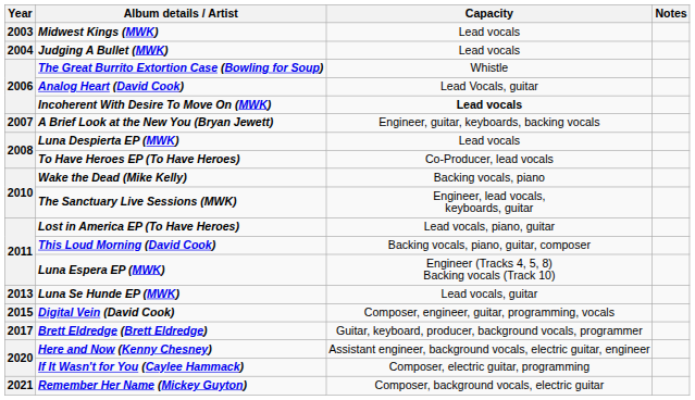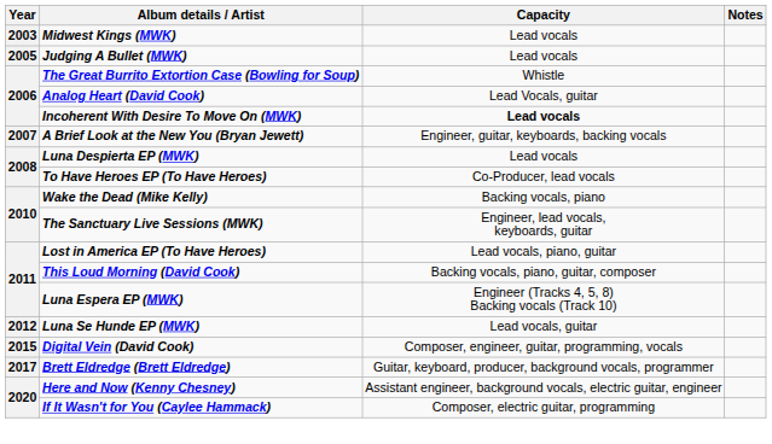 <table class="wikitable" style="text-align:center;">
 <tr>
 <th>Year</th>
 <th>Album details / Artist</th>
 <th>Capacity</th>
 <th>Notes</th>
 </tr>
 <tr>
 <th>2003</th>
 <td align="left"><strong><em>Midwest Kings (<a href='#'>MWK</a>)</em></strong> </td>
 <td>Lead vocals</td>
 <td></td>
 </tr>
 <tr>
-<th>2004</th>
+<th>2005</th>
 <td align="left"><strong><em>Judging A Bullet (<a href='#'>MWK</a>)</em></strong> </td>
 <td>Lead vocals</td>
 <td></td>
 </tr>
 <tr>
 <th rowspan="3">2006</th>
 <td align="left"><strong><em><a href='#'>The Great Burrito Extortion Case</a> (<a href='#'>Bowling for Soup</a>)</em></strong><br></td>
 <td>Whistle</td>
 <td></td>
 </tr>
 <tr>
 <td align="left"><strong><em><a href='#'>Analog Heart</a> (<a href='#'>David Cook</a>)</em></strong><br></td>
 <td>Lead Vocals, guitar</td>
 <td></td>
 </tr>
 <tr>
 <td align="left"><strong><em>Incoherent With Desire To Move On (<a href='#'>MWK</a>)</em></strong> </td>
 <td><strong>Lead vocals</strong></td>
 <td></td>
 </tr>
 <tr>
 <th>2007</th>
 <td align="left"><strong><em>A Brief Look at the New You (Bryan Jewett)</em></strong> </td>
 <td>Engineer, guitar, keyboards, backing vocals</td>
 <td></td>
 </tr>
 <tr>
 <th rowspan="2">2008</th>
 <td align="left"><strong><em>Luna Despierta EP (<a href='#'>MWK</a>)</em></strong> </td>
 <td>Lead vocals</td>
 <td></td>
 </tr>
 <tr>
 <td align="left"><strong><em>To Have Heroes EP (To Have Heroes)</em></strong> </td>
 <td>Co-Producer, lead vocals</td>
 <td></td>
 </tr>
 <tr>
 <th rowspan="2">2010</th>
 <td align="left"><strong><em>Wake the Dead (Mike Kelly) </em></strong> </td>
 <td>Backing vocals, piano</td>
 <td></td>
 </tr>
 <tr>
 <td align="left"><strong><em>The Sanctuary Live Sessions (MWK)</em></strong> </td>
 <td>Engineer, lead vocals, <br>keyboards, guitar</td>
 <td></td>
 </tr>
 <tr>
 <th rowspan="3">2011</th>
 <td align="left"><strong><em>Lost in America EP (To Have Heroes)</em></strong> </td>
 <td>Lead vocals, piano, guitar</td>
 <td></td>
 </tr>
 <tr>
 <td align="left"><strong><em><a href='#'>This Loud Morning</a> (<a href='#'>David Cook</a>)</em></strong> </td>
 <td>Backing vocals, piano, guitar, composer</td>
 <td></td>
 </tr>
 <tr>
 <td align="left"><strong><em>Luna Espera EP (<a href='#'>MWK</a>)</em></strong> </td>
 <td>Engineer (Tracks 4, 5, 8) <br>Backing vocals (Track 10)</td>
 <td></td>
 </tr>
 <tr>
-<th>2013</th>
+<th>2012</th>
 <td align="left"><strong><em>Luna Se Hunde EP (<a href='#'>MWK</a>)</em></strong> </td>
 <td>Lead vocals, guitar</td>
 <td></td>
 </tr>
 <tr>
 <th>2015</th>
 <td align="left"><strong><em><a href='#'>Digital Vein</a> (David Cook)</em></strong> </td>
 <td>Composer, engineer, guitar, programming, vocals</td>
 <td></td>
 </tr>
 <tr>
 <th>2017</th>
 <td align="left"><strong><em><a href='#'>Brett Eldredge</a> (<a href='#'>Brett Eldredge</a>)</em></strong> </td>
 <td>Guitar, keyboard, producer, background vocals, programmer</td>
 <td></td>
 </tr>
 <tr>
 <th rowspan="2">2020</th>
 <td align="left"><strong><em><a href='#'>Here and Now</a> (<a href='#'>Kenny Chesney</a>)</em></strong> </td>
 <td>Assistant engineer, background vocals, electric guitar, engineer</td>
 <td></td>
 </tr>
 <tr>
 <td align="left"><strong><em><a href='#'>If It Wasn't for You</a> (<a href='#'>Caylee Hammack</a>)</em></strong><br></td>
 <td>Composer, electric guitar, programming</td>
 <td></td>
 </tr>
-<tr>
-<th>2021</th>
-<td align="left"><strong><em><a href='#'>Remember Her Name</a> (<a href='#'>Mickey Guyton</a>)</em></strong><br></td>
-<td>Composer, background vocals, electric guitar</td>
-<td></td>
-</tr>
 </table>
